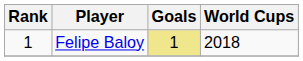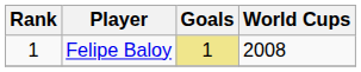 <table class="wikitable" style="text-align: left;">
 <tr>
 <th>Rank</th>
 <th>Player</th>
 <th>Goals</th>
 <th>World Cups</th>
 </tr>
 <tr>
 <td align=center>1</td>
 <td><a href='#'>Felipe Baloy</a></td>
 <td align=center style="background: khaki;">1</td>
-<td>2018</td>
+<td>2008</td>
 </tr>
 <tr>
 </tr>
 </table>
